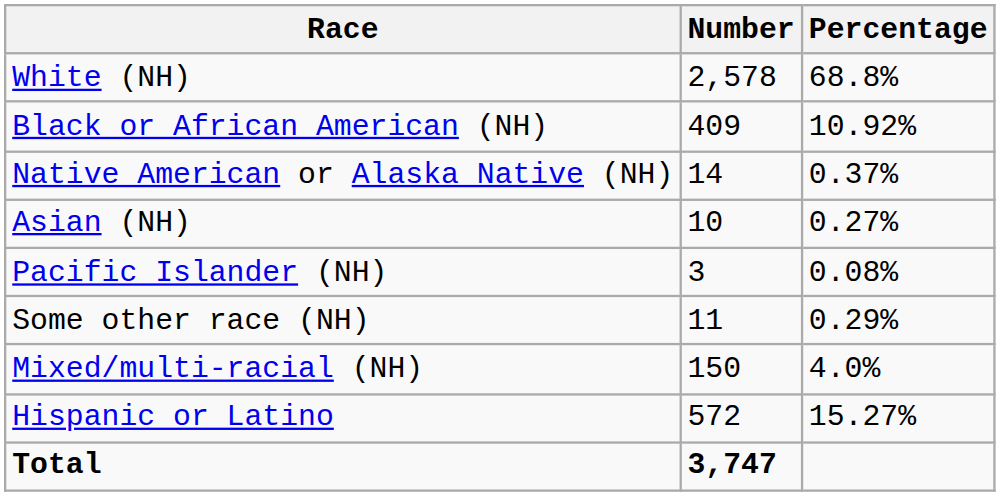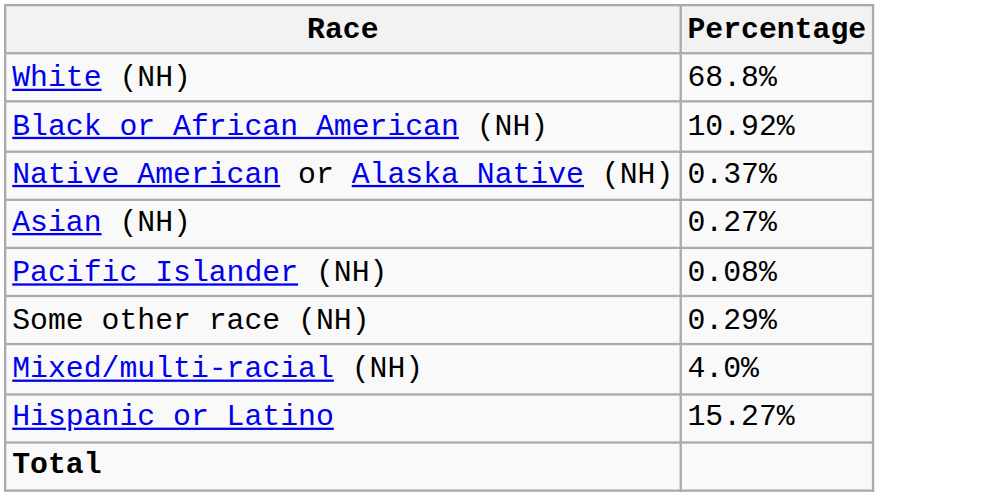 <table class="wikitable">
 <tr>
 <th>Race</th>
-<th>Number</th>
 <th>Percentage</th>
 </tr>
 <tr>
 <td><a href='#'>White</a> (NH)</td>
-<td>2,578</td>
 <td>68.8%</td>
 </tr>
 <tr>
 <td><a href='#'>Black or African American</a> (NH)</td>
-<td>409</td>
 <td>10.92%</td>
 </tr>
 <tr>
 <td><a href='#'>Native American</a> or <a href='#'>Alaska Native</a> (NH)</td>
-<td>14</td>
 <td>0.37%</td>
 </tr>
 <tr>
 <td><a href='#'>Asian</a> (NH)</td>
-<td>10</td>
 <td>0.27%</td>
 </tr>
 <tr>
 <td><a href='#'>Pacific Islander</a> (NH)</td>
-<td>3</td>
 <td>0.08%</td>
 </tr>
 <tr>
 <td>Some other race (NH)</td>
-<td>11</td>
 <td>0.29%</td>
 </tr>
 <tr>
 <td><a href='#'>Mixed/multi-racial</a> (NH)</td>
-<td>150</td>
 <td>4.0%</td>
 </tr>
 <tr>
 <td><a href='#'>Hispanic or Latino</a></td>
-<td>572</td>
 <td>15.27%</td>
 </tr>
 <tr>
 <td><strong>Total</strong></td>
-<td><strong>3,747</strong></td>
 <td></td>
 </tr>
 </table>
